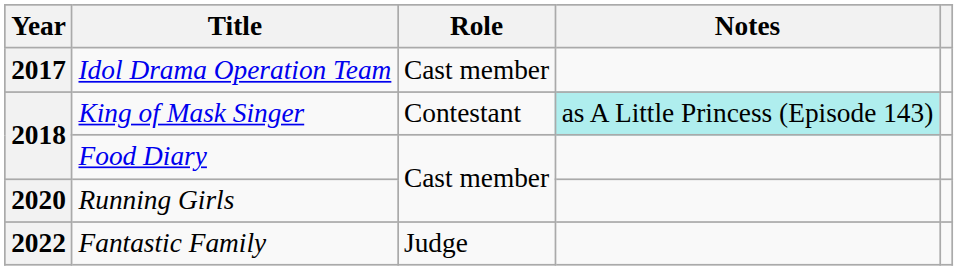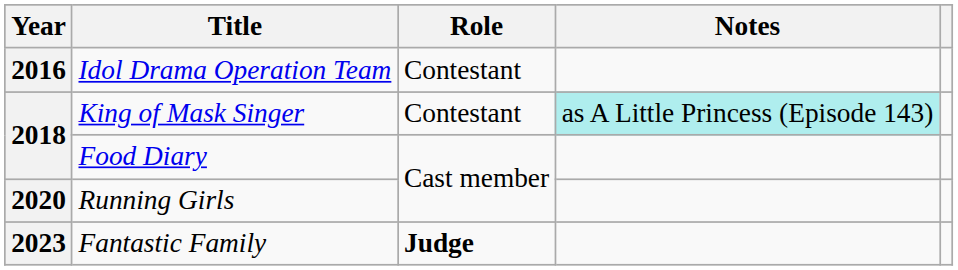 <table class="wikitable plainrowheaders sortable">
 <tr>
 <th scope="col">Year</th>
 <th scope="col">Title</th>
 <th scope="col">Role</th>
 <th scope="col">Notes</th>
 <th scope="col" class="unsortable"></th>
 </tr>
 <tr>
-<th scope="row">2017</th>
+<th scope="row">2016</th>
 <td><em><a href='#'>Idol Drama Operation Team</a></em></td>
-<td>Cast member</td>
+<td>Contestant</td>
 <td></td>
 <td style="text-align:center"></td>
 </tr>
 <tr>
 <th scope="row" rowspan="2">2018</th>
 <td><em><a href='#'>King of Mask Singer</a></em></td>
 <td>Contestant</td>
 <td style="background: paleturquoise;">as A Little Princess (Episode 143)</td>
 <td style="text-align:center"></td>
 </tr>
 <tr>
 <td><em><a href='#'>Food Diary</a></em></td>
 <td rowspan="2">Cast member</td>
 <td></td>
 <td style="text-align:center"></td>
 </tr>
 <tr>
 <th scope="row">2020</th>
 <td><em>Running Girls</em></td>
 <td></td>
 <td style="text-align:center"></td>
 </tr>
 <tr>
-<th scope="row">2022</th>
+<th scope="row">2023</th>
 <td><em>Fantastic Family</em></td>
-<td>Judge</td>
+<td><strong>Judge</strong></td>
 <td></td>
 <td></td>
 </tr>
 </table>
